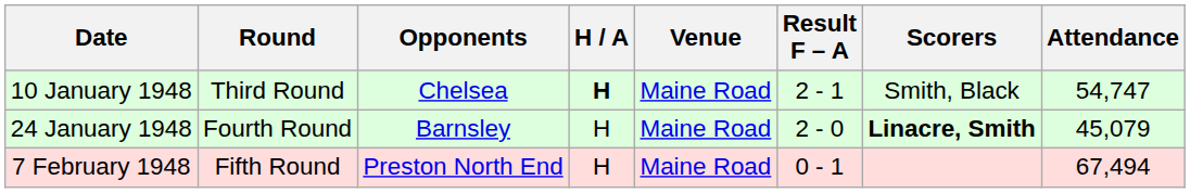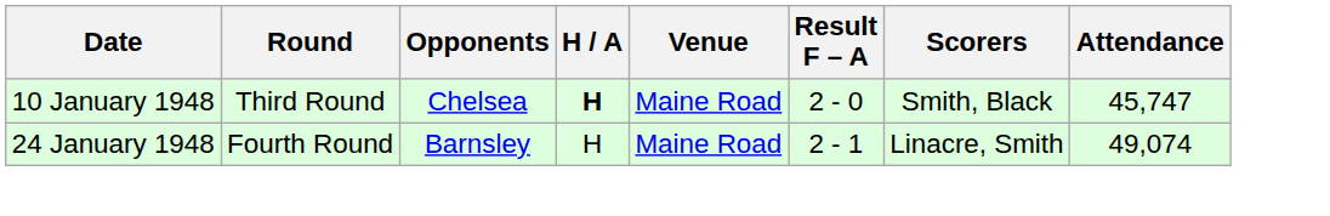 <table class="wikitable" style="text-align:center">
 <tr>
 <th>Date</th>
 <th>Round</th>
 <th>Opponents</th>
 <th>H / A</th>
 <th>Venue</th>
 <th>Result<br>F – A</th>
 <th>Scorers</th>
 <th>Attendance</th>
 </tr>
 <tr bgcolor="#ddffdd">
 <td>10 January 1948</td>
 <td>Third Round</td>
 <td><a href='#'>Chelsea</a></td>
 <td><strong>H</strong></td>
 <td><a href='#'>Maine Road</a></td>
-<td>2 - 1</td>
+<td>2 - 0</td>
 <td>Smith, Black</td>
-<td>54,747</td>
+<td>45,747</td>
 </tr>
 <tr bgcolor="#ddffdd">
 <td>24 January 1948</td>
 <td>Fourth Round</td>
 <td><a href='#'>Barnsley</a></td>
 <td>H</td>
 <td><a href='#'>Maine Road</a></td>
-<td>2 - 0</td>
-<td><strong>Linacre, Smith</strong></td>
-<td>45,079</td>
-</tr>
-<tr bgcolor="#ffdddd">
-<td>7 February 1948</td>
-<td>Fifth Round</td>
-<td><a href='#'>Preston North End</a></td>
-<td>H</td>
-<td><a href='#'>Maine Road</a></td>
-<td>0 - 1</td>
-<td></td>
-<td>67,494</td>
+<td>2 - 1</td>
+<td>Linacre, Smith</td>
+<td>49,074</td>
 </tr>
 </table>
